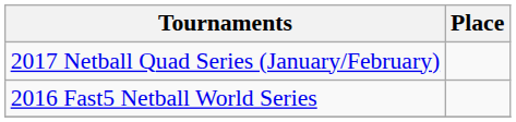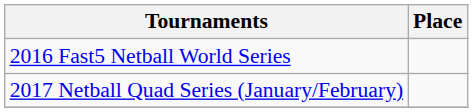 <table class="wikitable collapsible">
 <tr>
 <th>Tournaments</th>
 <th>Place</th>
 </tr>
 <tr>
-<td><a href='#'>2017 Netball Quad Series (January/February)</a></td>
+<td><a href='#'>2016 Fast5 Netball World Series</a></td>
 <td></td>
 </tr>
 <tr>
-<td><a href='#'>2016 Fast5 Netball World Series</a></td>
+<td><a href='#'>2017 Netball Quad Series (January/February)</a></td>
 <td></td>
 </tr>
 <tr>
 </tr>
 </table>
